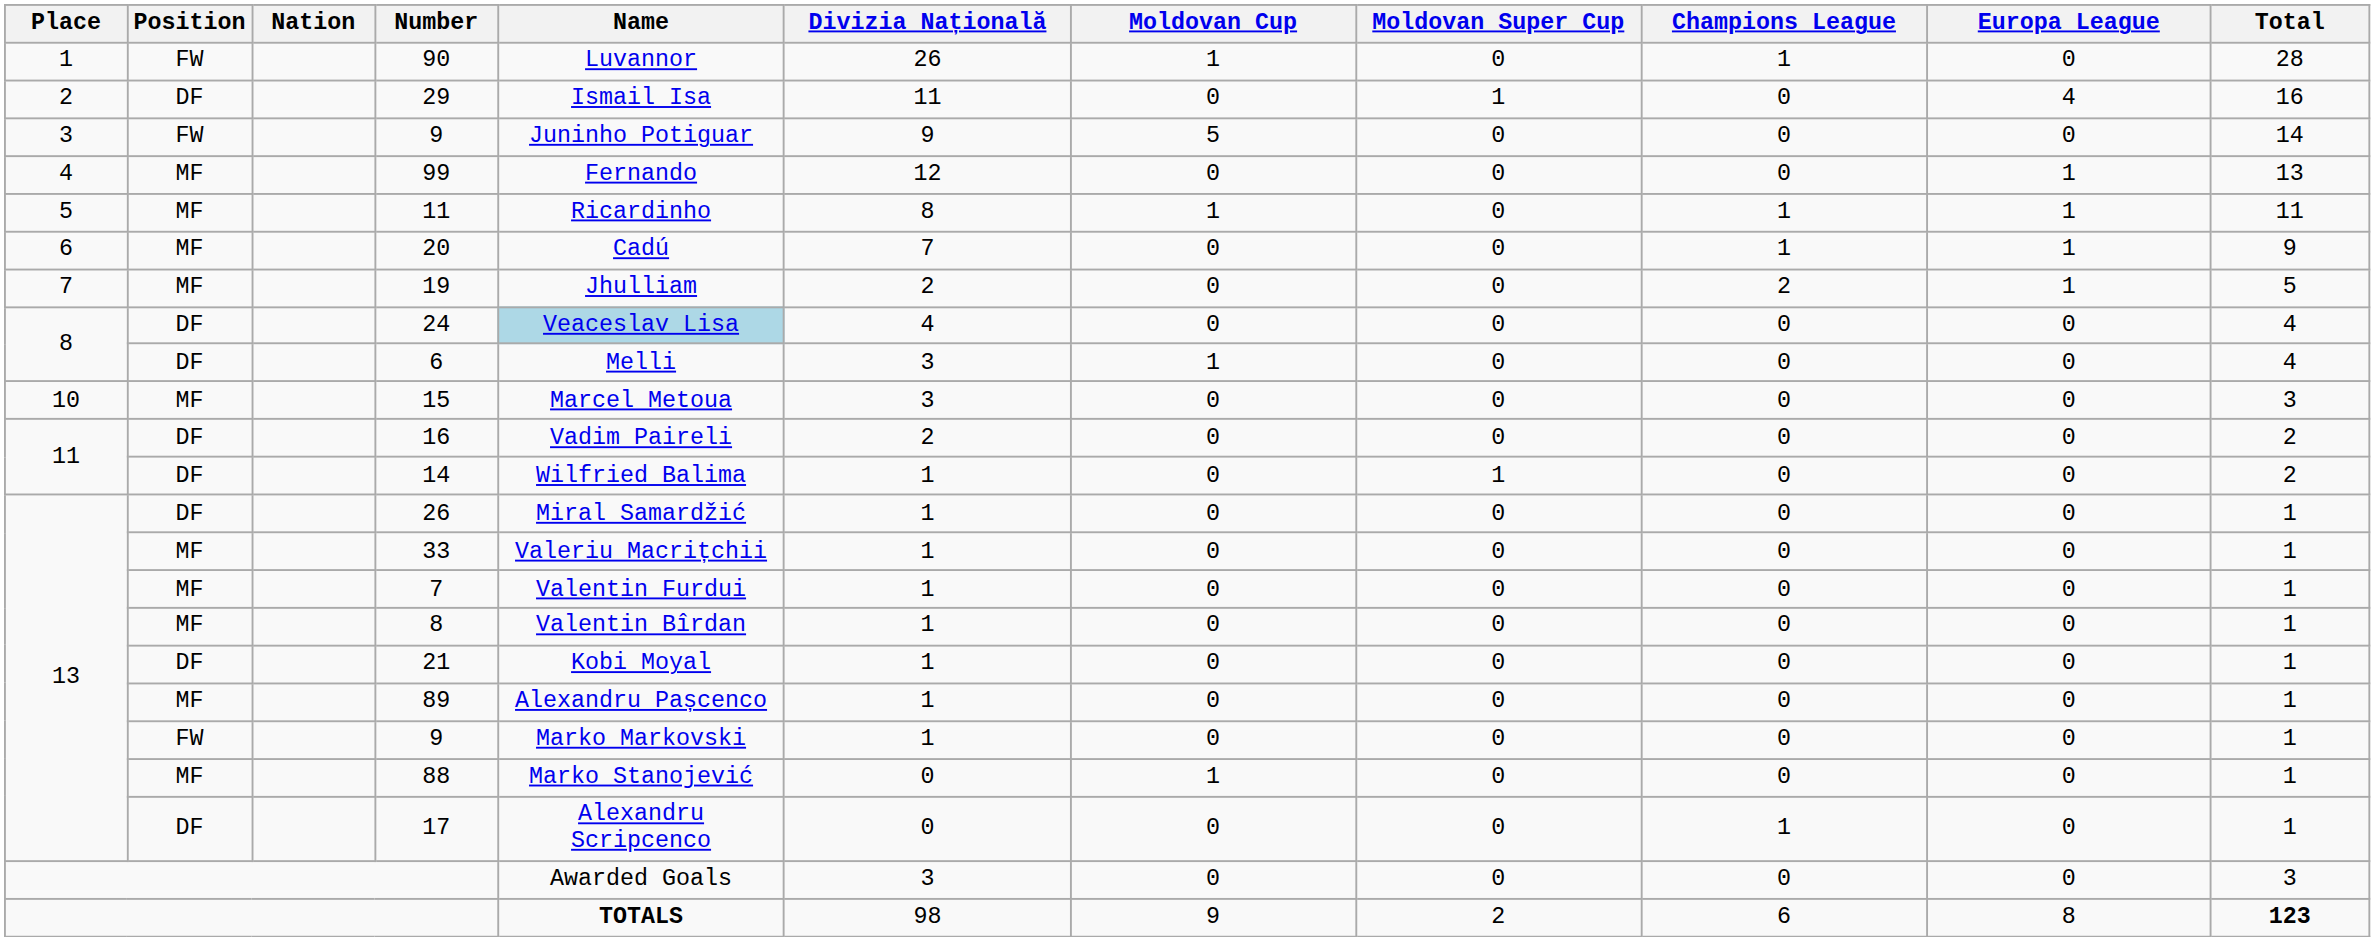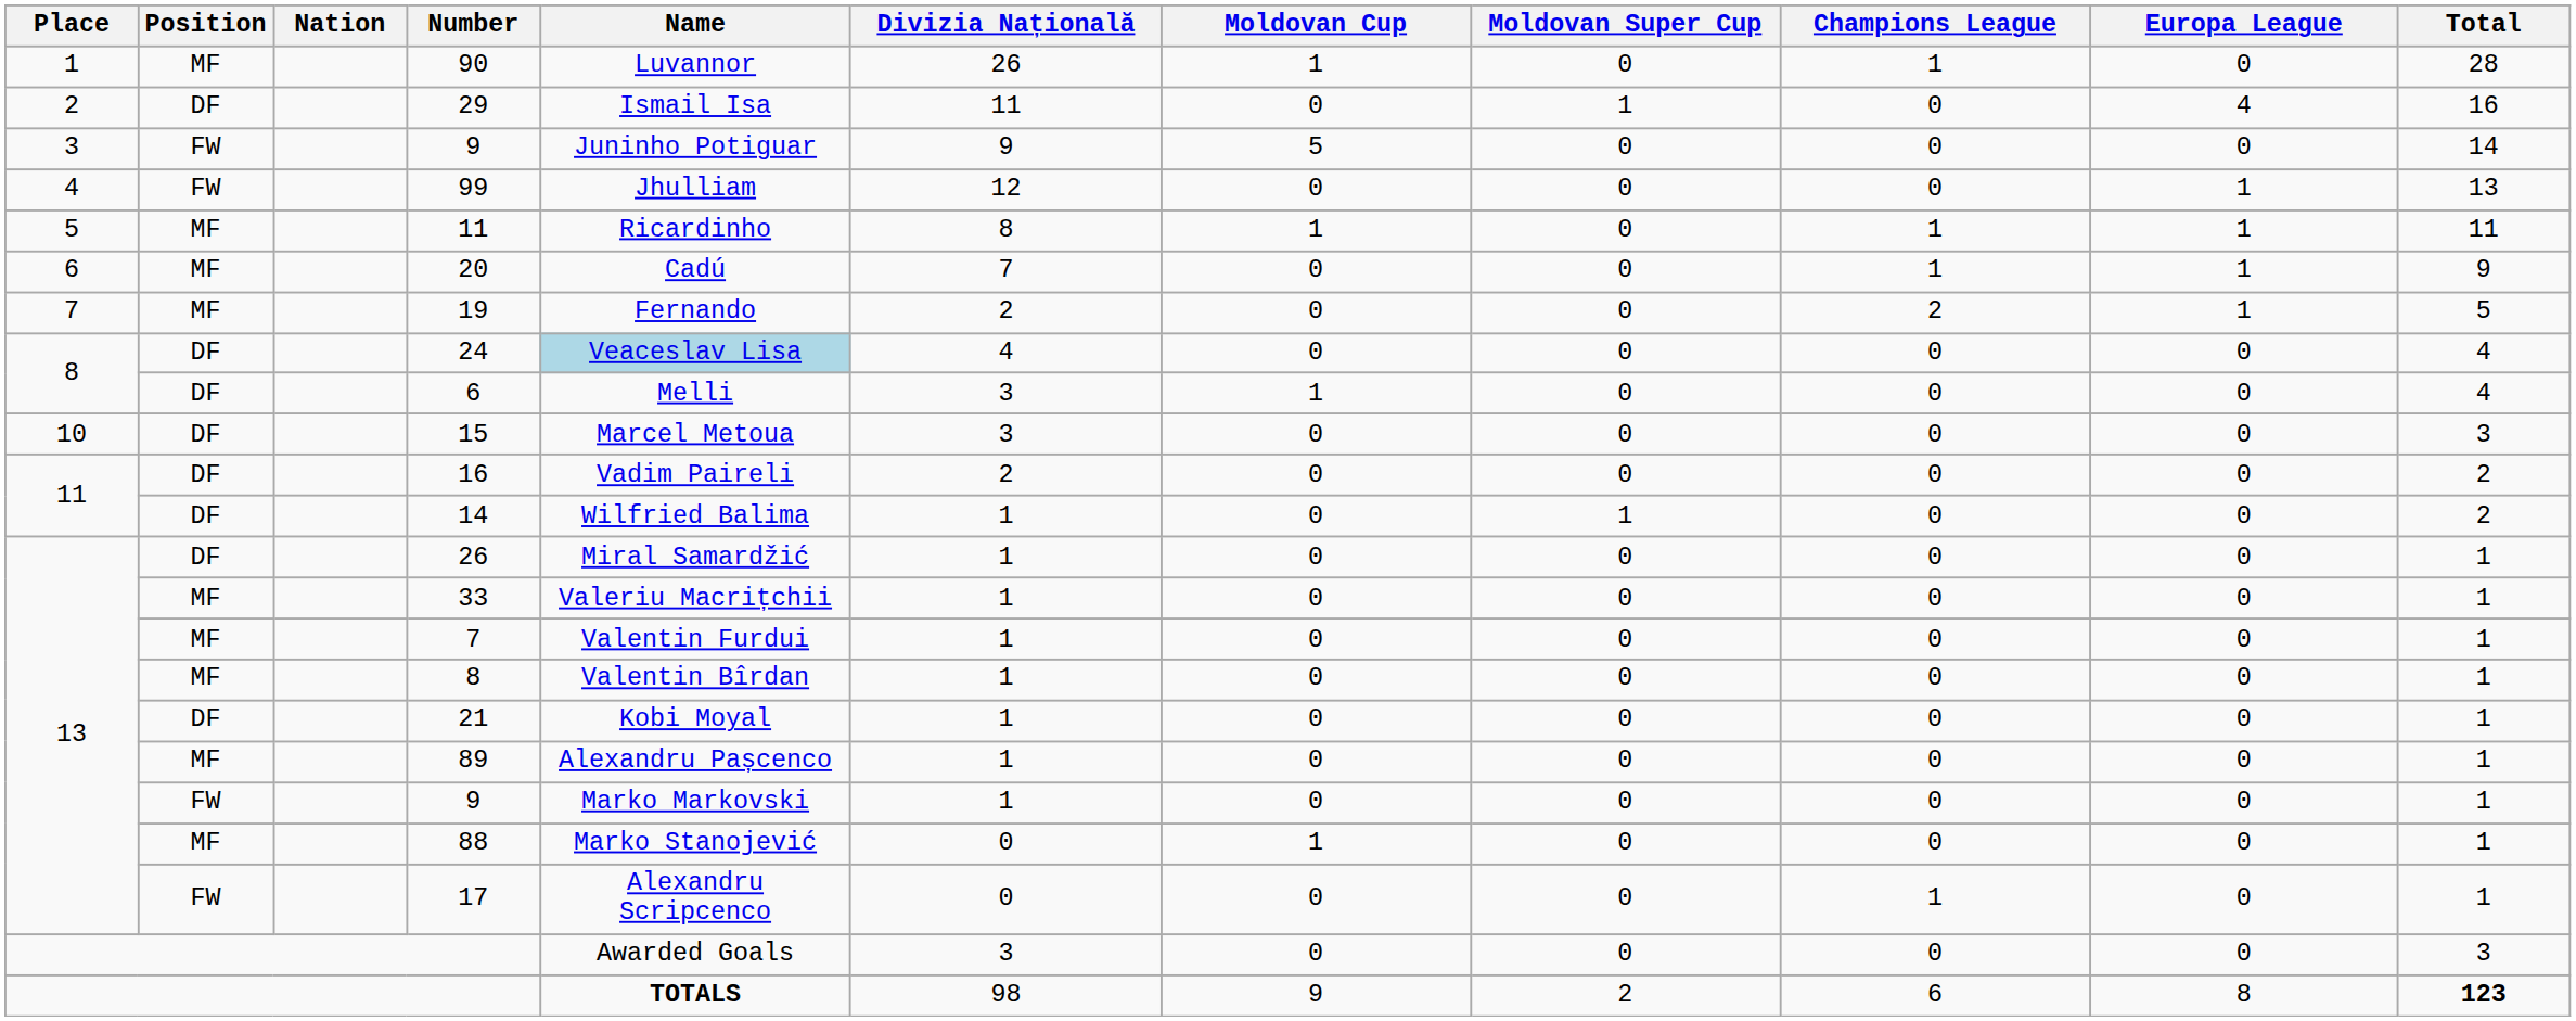 <table class="wikitable" style="font-size: 95%; text-align: center;">
 <tr>
 <th width=60>Place</th>
 <th width=60>Position</th>
 <th width=60>Nation</th>
 <th width=60>Number</th>
 <th width=150>Name</th>
 <th width=150><a href='#'>Divizia Națională</a></th>
 <th width=150><a href='#'>Moldovan Cup</a></th>
 <th width=150><a href='#'>Moldovan Super Cup</a></th>
 <th width=150><a href='#'>Champions League</a></th>
 <th width=150><a href='#'>Europa League</a></th>
 <th width=80><strong>Total</strong></th>
 </tr>
 <tr>
 <td>1</td>
-<td>FW</td>
+<td>MF</td>
 <td></td>
 <td>90</td>
 <td><a href='#'>Luvannor</a></td>
 <td>26</td>
 <td>1</td>
 <td>0</td>
 <td>1</td>
 <td>0</td>
 <td>28</td>
 </tr>
 <tr>
 <td>2</td>
 <td>DF</td>
 <td></td>
 <td>29</td>
 <td><a href='#'>Ismail Isa</a></td>
 <td>11</td>
 <td>0</td>
 <td>1</td>
 <td>0</td>
 <td>4</td>
 <td>16</td>
 </tr>
 <tr>
 <td>3</td>
 <td>FW</td>
 <td></td>
 <td>9</td>
 <td><a href='#'>Juninho Potiguar</a></td>
 <td>9</td>
 <td>5</td>
 <td>0</td>
 <td>0</td>
 <td>0</td>
 <td>14</td>
 </tr>
 <tr>
 <td>4</td>
-<td>MF</td>
+<td>FW</td>
 <td></td>
 <td>99</td>
-<td><a href='#'>Fernando</a></td>
+<td><a href='#'>Jhulliam</a></td>
 <td>12</td>
 <td>0</td>
 <td>0</td>
 <td>0</td>
 <td>1</td>
 <td>13</td>
 </tr>
 <tr>
 <td>5</td>
 <td>MF</td>
 <td></td>
 <td>11</td>
 <td><a href='#'>Ricardinho</a></td>
 <td>8</td>
 <td>1</td>
 <td>0</td>
 <td>1</td>
 <td>1</td>
 <td>11</td>
 </tr>
 <tr>
 <td>6</td>
 <td>MF</td>
 <td></td>
 <td>20</td>
 <td><a href='#'>Cadú</a></td>
 <td>7</td>
 <td>0</td>
 <td>0</td>
 <td>1</td>
 <td>1</td>
 <td>9</td>
 </tr>
 <tr>
 <td>7</td>
 <td>MF</td>
 <td></td>
 <td>19</td>
-<td><a href='#'>Jhulliam</a></td>
+<td><a href='#'>Fernando</a></td>
 <td>2</td>
 <td>0</td>
 <td>0</td>
 <td>2</td>
 <td>1</td>
 <td>5</td>
 </tr>
 <tr>
 <td rowspan="2">8</td>
 <td>DF</td>
 <td></td>
 <td>24</td>
 <td style="background: lightblue;"><a href='#'>Veaceslav Lisa</a></td>
 <td>4</td>
 <td>0</td>
 <td>0</td>
 <td>0</td>
 <td>0</td>
 <td>4</td>
 </tr>
 <tr>
 <td>DF</td>
 <td></td>
 <td>6</td>
 <td><a href='#'>Melli</a></td>
 <td>3</td>
 <td>1</td>
 <td>0</td>
 <td>0</td>
 <td>0</td>
 <td>4</td>
 </tr>
 <tr>
 <td>10</td>
-<td>MF</td>
+<td>DF</td>
 <td></td>
 <td>15</td>
 <td><a href='#'>Marcel Metoua</a></td>
 <td>3</td>
 <td>0</td>
 <td>0</td>
 <td>0</td>
 <td>0</td>
 <td>3</td>
 </tr>
 <tr>
 <td rowspan="2">11</td>
 <td>DF</td>
 <td></td>
 <td>16</td>
 <td><a href='#'>Vadim Paireli</a></td>
 <td>2</td>
 <td>0</td>
 <td>0</td>
 <td>0</td>
 <td>0</td>
 <td>2</td>
 </tr>
 <tr>
 <td>DF</td>
 <td></td>
 <td>14</td>
 <td><a href='#'>Wilfried Balima</a></td>
 <td>1</td>
 <td>0</td>
 <td>1</td>
 <td>0</td>
 <td>0</td>
 <td>2</td>
 </tr>
 <tr>
 <td rowspan="9">13</td>
 <td>DF</td>
 <td></td>
 <td>26</td>
 <td><a href='#'>Miral Samardžić</a></td>
 <td>1</td>
 <td>0</td>
 <td>0</td>
 <td>0</td>
 <td>0</td>
 <td>1</td>
 </tr>
 <tr>
 <td>MF</td>
 <td></td>
 <td>33</td>
 <td><a href='#'>Valeriu Macrițchii</a></td>
 <td>1</td>
 <td>0</td>
 <td>0</td>
 <td>0</td>
 <td>0</td>
 <td>1</td>
 </tr>
 <tr>
 <td>MF</td>
 <td></td>
 <td>7</td>
 <td><a href='#'>Valentin Furdui</a></td>
 <td>1</td>
 <td>0</td>
 <td>0</td>
 <td>0</td>
 <td>0</td>
 <td>1</td>
 </tr>
 <tr>
 <td>MF</td>
 <td></td>
 <td>8</td>
 <td><a href='#'>Valentin Bîrdan</a></td>
 <td>1</td>
 <td>0</td>
 <td>0</td>
 <td>0</td>
 <td>0</td>
 <td>1</td>
 </tr>
 <tr>
 <td>DF</td>
 <td></td>
 <td>21</td>
 <td><a href='#'>Kobi Moyal</a></td>
 <td>1</td>
 <td>0</td>
 <td>0</td>
 <td>0</td>
 <td>0</td>
 <td>1</td>
 </tr>
 <tr>
 <td>MF</td>
 <td></td>
 <td>89</td>
 <td><a href='#'>Alexandru Pașcenco</a></td>
 <td>1</td>
 <td>0</td>
 <td>0</td>
 <td>0</td>
 <td>0</td>
 <td>1</td>
 </tr>
 <tr>
 <td>FW</td>
 <td></td>
 <td>9</td>
 <td><a href='#'>Marko Markovski</a></td>
 <td>1</td>
 <td>0</td>
 <td>0</td>
 <td>0</td>
 <td>0</td>
 <td>1</td>
 </tr>
 <tr>
 <td>MF</td>
 <td></td>
 <td>88</td>
 <td><a href='#'>Marko Stanojević</a></td>
 <td>0</td>
 <td>1</td>
 <td>0</td>
 <td>0</td>
 <td>0</td>
 <td>1</td>
 </tr>
 <tr>
-<td>DF</td>
+<td>FW</td>
 <td></td>
 <td>17</td>
 <td><a href='#'>Alexandru Scripcenco</a></td>
 <td>0</td>
 <td>0</td>
 <td>0</td>
 <td>1</td>
 <td>0</td>
 <td>1</td>
 </tr>
 <tr>
 <td colspan="4"></td>
 <td>Awarded Goals</td>
 <td>3</td>
 <td>0</td>
 <td>0</td>
 <td>0</td>
 <td>0</td>
 <td>3</td>
 </tr>
 <tr>
 <td colspan="4"></td>
 <td><strong>TOTALS</strong></td>
 <td>98</td>
 <td>9</td>
 <td>2</td>
 <td>6</td>
 <td>8</td>
 <td><strong>123</strong></td>
 </tr>
 </table>
